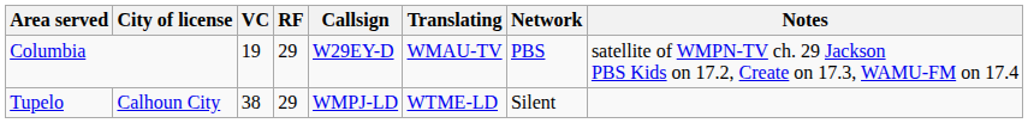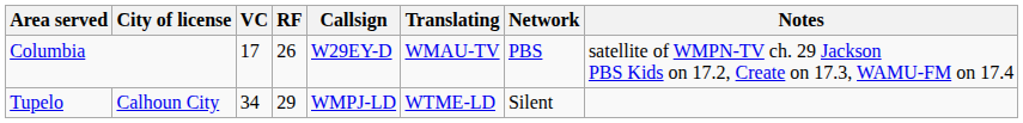 <table class="sortable wikitable" style="margin: 1em 1em 1em 0; background: #f9f9f9;">
 <tr>
 <th>Area served</th>
 <th>City of license</th>
 <th>VC</th>
 <th>RF</th>
 <th>Callsign</th>
 <th>Translating</th>
 <th>Network</th>
 <th class="unsortable">Notes</th>
 </tr>
 <tr style="vertical-align: top; text-align: left;">
 <td colspan="2" rowspan="1"><a href='#'>Columbia</a></td>
-<td>19</td>
-<td>29</td>
+<td>17</td>
+<td>26</td>
 <td><a href='#'>W29EY-D</a></td>
 <td><a href='#'>WMAU-TV</a></td>
 <td><a href='#'>PBS</a></td>
 <td>satellite of <a href='#'>WMPN-TV</a> ch. 29 <a href='#'>Jackson</a><br><a href='#'>PBS Kids</a> on 17.2, <a href='#'>Create</a> on 17.3, <a href='#'>WAMU-FM</a> on 17.4</td>
 </tr>
 <tr style="vertical-align: top; text-align: left;">
 <td><a href='#'>Tupelo</a></td>
 <td><a href='#'>Calhoun City</a></td>
-<td>38</td>
+<td>34</td>
 <td>29</td>
 <td><a href='#'>WMPJ-LD</a></td>
 <td><a href='#'>WTME-LD</a></td>
 <td>Silent</td>
 <td></td>
 </tr>
 </table>
